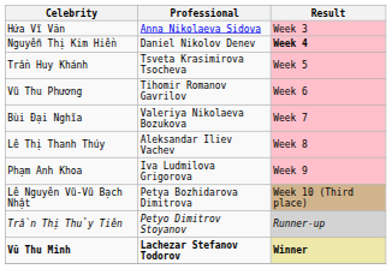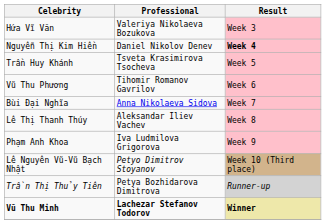 <table class="wikitable" border="1">
 <tr>
 <th width="175">Celebrity</th>
 <th width="175">Professional</th>
 <th width="150">Result</th>
 </tr>
 <tr>
 <td>Hứa Vĩ Văn</td>
-<td><a href='#'>Anna Nikolaeva Sidova</a></td>
+<td>Valeriya Nikolaeva Bozukova</td>
 <td bgcolor="pink">Week 3</td>
 </tr>
 <tr>
 <td>Nguyễn Thị Kim Hiền</td>
 <td>Daniel Nikolov Denev</td>
 <td bgcolor="pink"><strong>Week 4</strong></td>
 </tr>
 <tr>
 <td>Trần Huy Khánh</td>
 <td>Tsveta Krasimirova Tsocheva</td>
 <td bgcolor="pink">Week 5</td>
 </tr>
 <tr>
 <td>Vũ Thu Phương</td>
 <td>Tihomir Romanov Gavrilov</td>
 <td bgcolor="pink">Week 6</td>
 </tr>
 <tr>
 <td>Bùi Đại Nghĩa</td>
-<td>Valeriya Nikolaeva Bozukova</td>
+<td><a href='#'>Anna Nikolaeva Sidova</a></td>
 <td bgcolor="pink">Week 7</td>
 </tr>
 <tr>
 <td>Lê Thị Thanh Thúy</td>
 <td>Aleksandar Iliev Vachev</td>
 <td bgcolor="pink">Week 8</td>
 </tr>
 <tr>
 <td>Phạm Anh Khoa</td>
 <td>Iva Ludmilova Grigorova</td>
 <td bgcolor="pink">Week 9</td>
 </tr>
 <tr>
 <td>Lê Nguyên Vũ-Vũ Bạch Nhật</td>
-<td>Petya Bozhidarova Dimitrova</td>
+<td><em>Petyo Dimitrov Stoyanov</em></td>
 <td bgcolor="tan">Week 10 (Third place)</td>
 </tr>
 <tr>
 <td><em>Trần Thị Thủy Tiên</em></td>
-<td><em>Petyo Dimitrov Stoyanov</em></td>
+<td>Petya Bozhidarova Dimitrova</td>
 <td bgcolor="lightgrey"><em>Runner-up</em></td>
 </tr>
 <tr>
 <td><strong>Vũ Thu Minh</strong></td>
 <td><strong>Lachezar Stefanov Todorov</strong></td>
 <td bgcolor="palegoldenrod"><strong>Winner</strong></td>
 </tr>
 <tr>
 </tr>
 </table>
